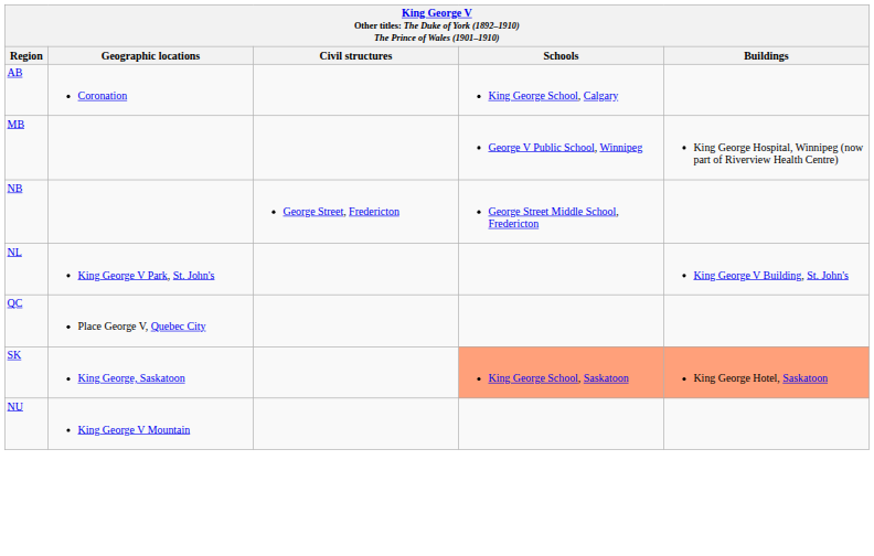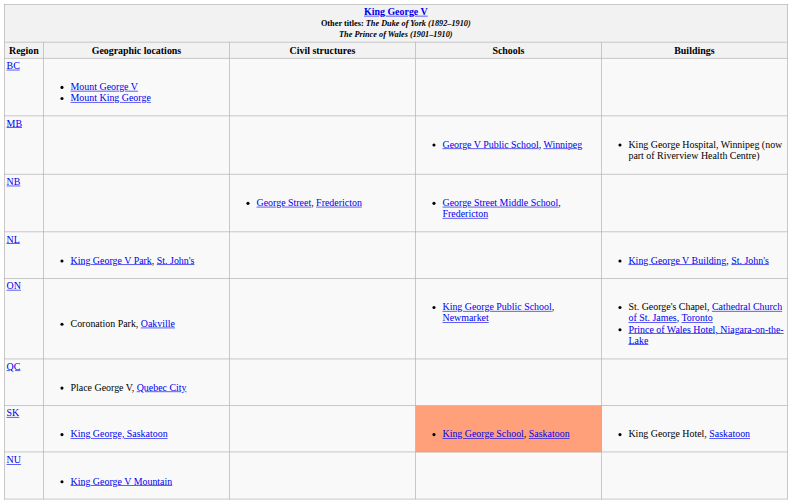 <table class="wikitable" width="100%">
 <tr>
 <th colspan="5"> <a href='#'>King George V</a><br><small>Other titles: <em>The Duke of York (1892–1910)</em><br> <em>The Prince of Wales (1901–1910)</em><br></small></th>
 </tr>
 <tr>
 <th width="5%">Region</th>
 <th width="23.75%">Geographic locations</th>
 <th width="23.75%">Civil structures</th>
 <th width="23.75%">Schools</th>
 <th width="23.75%">Buildings</th>
 </tr>
 <tr>
-<td align=left valign=top> <a href='#'>AB</a></td>
-<td align=left valign=top><br><ul><li><a href='#'>Coronation</a></li></ul></td>
+<td align=left valign=top> <a href='#'>BC</a></td>
+<td align=left valign=top><br><ul><li><a href='#'>Mount George V</a></li><li><a href='#'>Mount King George</a></li></ul></td>
 <td></td>
-<td align=left valign=top><br><ul><li><a href='#'>King George School</a>, <a href='#'>Calgary</a></li></ul></td>
+<td></td>
 <td></td>
 </tr>
 <tr>
 <td align=left valign=top> <a href='#'>MB</a></td>
 <td></td>
 <td></td>
 <td align=left valign=top><br><ul><li><a href='#'>George V Public School</a>, <a href='#'>Winnipeg</a></li></ul></td>
 <td><br><ul><li>King George Hospital, Winnipeg (now part of Riverview Health Centre)</li></ul></td>
 </tr>
 <tr>
 <td align=left valign=top> <a href='#'>NB</a></td>
 <td></td>
 <td align=left valign=top><br><ul><li><a href='#'>George Street</a>, <a href='#'>Fredericton</a></li></ul></td>
 <td align=left valign=top><br><ul><li><a href='#'>George Street Middle School</a>, <a href='#'>Fredericton</a></li></ul></td>
 <td></td>
 </tr>
 <tr>
 <td align=left valign=top> <a href='#'>NL</a></td>
 <td align=left valign=top><br><ul><li><a href='#'>King George V Park</a>, <a href='#'>St. John's</a></li></ul></td>
 <td></td>
 <td></td>
 <td align=left valign=top><br><ul><li><a href='#'>King George V Building</a>, <a href='#'>St. John's</a></li></ul></td>
 </tr>
 <tr>
+<td align=left valign=top> <a href='#'>ON</a></td>
+<td><br><ul><li>Coronation Park, <a href='#'>Oakville</a></li></ul></td>
+<td></td>
+<td align=left valign=top><br><ul><li><a href='#'>King George Public School</a>, <a href='#'>Newmarket</a></li></ul></td>
+<td align=left valign=top><br><ul><li>St. George's Chapel, <a href='#'>Cathedral Church of St. James</a>, <a href='#'>Toronto</a></li><li><a href='#'>Prince of Wales Hotel, Niagara-on-the-Lake</a></li></ul></td>
+</tr>
+<tr>
 <td align=left valign=top> <a href='#'>QC</a></td>
 <td align=left valign=top><br><ul><li>Place George V, <a href='#'>Quebec City</a></li></ul></td>
 <td></td>
 <td></td>
 <td></td>
 </tr>
 <tr>
 <td align=left valign=top> <a href='#'>SK</a></td>
 <td align=left valign=top><br><ul><li><a href='#'>King George, Saskatoon</a></li></ul></td>
 <td></td>
 <td align=left valign=top style="background: lightsalmon;"><br><ul><li><a href='#'>King George School</a>, <a href='#'>Saskatoon</a></li></ul></td>
-<td align=left valign=top style="background: lightsalmon;"><br><ul><li>King George Hotel, <a href='#'>Saskatoon</a></li></ul></td>
+<td align=left valign=top><br><ul><li>King George Hotel, <a href='#'>Saskatoon</a></li></ul></td>
 </tr>
 <tr>
 <td align=left valign=top> <a href='#'>NU</a></td>
 <td align=left valign=top><br><ul><li><a href='#'>King George V Mountain</a></li></ul></td>
 <td></td>
 <td></td>
 <td></td>
 </tr>
 </table>
